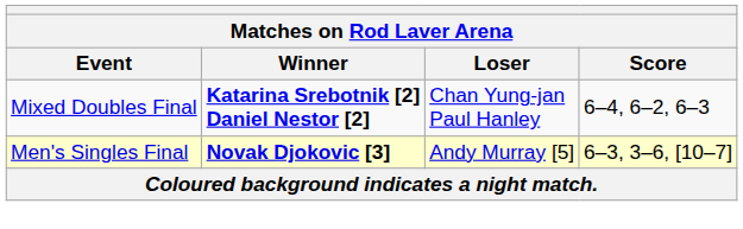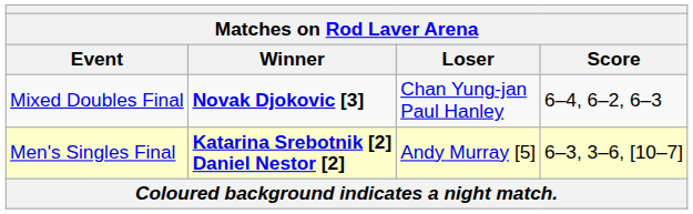 <table class="wikitable collapsible" style="margin:1em auto;">
 <tr>
 <th colspan=4></th>
 </tr>
 <tr>
 <th colspan=4><strong>Matches on <a href='#'>Rod Laver Arena</a></strong></th>
 </tr>
 <tr>
 <th>Event</th>
 <th>Winner</th>
 <th>Loser</th>
 <th>Score</th>
 </tr>
 <tr align=left>
 <td><a href='#'>Mixed Doubles Final</a></td>
-<td> <strong><a href='#'>Katarina Srebotnik</a> [2]</strong><br> <strong><a href='#'>Daniel Nestor</a> [2]</strong></td>
+<td><strong> <a href='#'>Novak Djokovic</a> [3]</strong></td>
 <td> <a href='#'>Chan Yung-jan</a><br> <a href='#'>Paul Hanley</a></td>
 <td>6–4, 6–2, 6–3</td>
 </tr>
 <tr style="text-align:left; background:#ffc;">
 <td><a href='#'>Men's Singles Final</a></td>
-<td><strong> <a href='#'>Novak Djokovic</a> [3]</strong></td>
+<td> <strong><a href='#'>Katarina Srebotnik</a> [2]</strong><br> <strong><a href='#'>Daniel Nestor</a> [2]</strong></td>
 <td> <a href='#'>Andy Murray</a> [5]</td>
 <td>6–3, 3–6, [10–7]</td>
 </tr>
 <tr>
 <th colspan=4><em>Coloured background indicates a night match.</em></th>
 </tr>
 </table>
